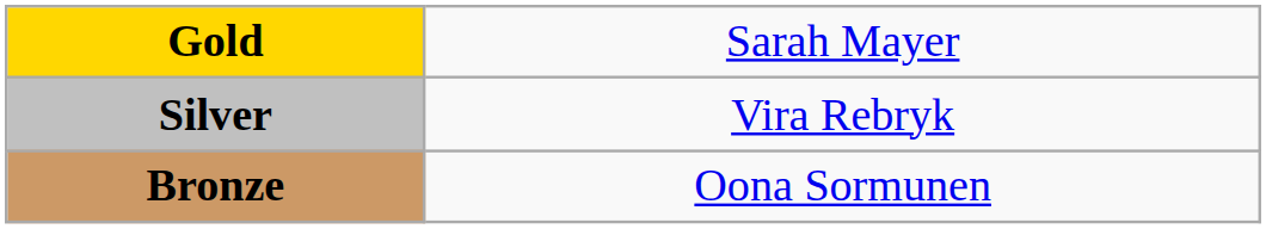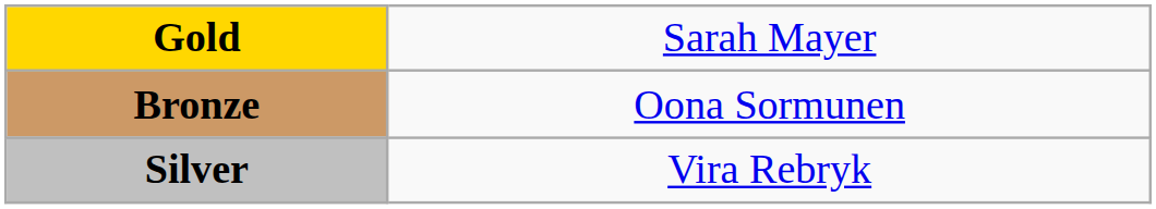 <table class="wikitable" style="text-align:center; " width="35%">
 <tr>
 <td bgcolor="gold"><strong>Gold</strong></td>
 <td><a href='#'>Sarah Mayer</a><br>  <small><em></em></small></td>
 </tr>
 <tr>
+<td bgcolor="CC9966"><strong>Bronze</strong></td>
+<td><a href='#'>Oona Sormunen</a><br>  <small><em></em></small></td>
+</tr>
+<tr>
 <td bgcolor="silver"><strong>Silver</strong></td>
 <td><a href='#'>Vira Rebryk</a><br>  <small><em></em></small></td>
 </tr>
-<tr>
-<td bgcolor="CC9966"><strong>Bronze</strong></td>
-<td><a href='#'>Oona Sormunen</a><br>  <small><em></em></small></td>
-</tr>
 </table>
